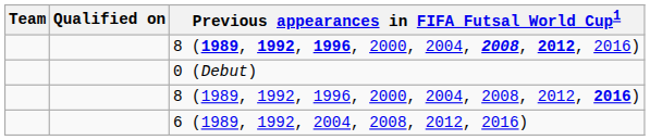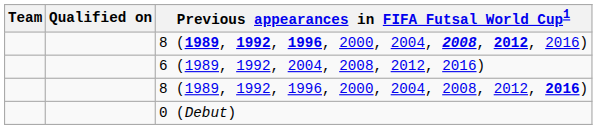 <table class="wikitable sortable">
 <tr>
 <th>Team</th>
 <th>Qualified on</th>
 <th data-sort-type="number">Previous <a href='#'>appearances</a> in <a href='#'>FIFA Futsal World Cup</a><sup><strong><a href='#'>1</a></strong></sup></th>
 </tr>
 <tr>
 <td></td>
 <td></td>
 <td>8 (<strong><a href='#'>1989</a></strong>, <strong><a href='#'>1992</a></strong>, <strong><a href='#'>1996</a></strong>, <a href='#'>2000</a>, <a href='#'>2004</a>, <strong><em><a href='#'>2008</a></em></strong>, <strong><a href='#'>2012</a></strong>, <a href='#'>2016</a>)</td>
 </tr>
 <tr>
 <td></td>
 <td></td>
-<td>0 (<em>Debut</em>)</td>
+<td>6 (<a href='#'>1989</a>, <a href='#'>1992</a>, <a href='#'>2004</a>, <a href='#'>2008</a>, <a href='#'>2012</a>, <a href='#'>2016</a>)</td>
 </tr>
 <tr>
 <td></td>
 <td></td>
 <td>8 (<a href='#'>1989</a>, <a href='#'>1992</a>, <a href='#'>1996</a>, <a href='#'>2000</a>, <a href='#'>2004</a>, <a href='#'>2008</a>, <a href='#'>2012</a>, <strong><a href='#'>2016</a></strong>)</td>
 </tr>
 <tr>
 <td></td>
 <td></td>
-<td>6 (<a href='#'>1989</a>, <a href='#'>1992</a>, <a href='#'>2004</a>, <a href='#'>2008</a>, <a href='#'>2012</a>, <a href='#'>2016</a>)</td>
+<td>0 (<em>Debut</em>)</td>
 </tr>
 </table>
